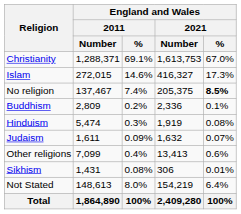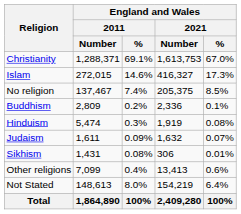 <table class="wikitable">
 <tr>
 <th rowspan="3">Religion</th>
 <th colspan="4">England and Wales</th>
 </tr>
 <tr>
 <th colspan="2">2011</th>
 <th colspan="2">2021</th>
 </tr>
 <tr>
 <th>Number</th>
 <th>%</th>
 <th>Number</th>
 <th>%</th>
 </tr>
 <tr>
 <td> <a href='#'>Christianity</a></td>
 <td>1,288,371</td>
 <td>69.1%</td>
 <td>1,613,753</td>
 <td>67.0%</td>
 </tr>
 <tr>
 <td> <a href='#'>Islam</a></td>
 <td>272,015</td>
 <td>14.6%</td>
 <td>416,327</td>
 <td>17.3%</td>
 </tr>
 <tr>
 <td>No religion</td>
 <td>137,467</td>
 <td>7.4%</td>
 <td>205,375</td>
-<td><strong>8.5%</strong></td>
+<td>8.5%</td>
 </tr>
 <tr>
 <td> <a href='#'>Buddhism</a></td>
 <td>2,809</td>
 <td>0.2%</td>
 <td>2,336</td>
 <td>0.1%</td>
 </tr>
 <tr>
 <td> <a href='#'>Hinduism</a></td>
 <td>5,474</td>
 <td>0.3%</td>
 <td>1,919</td>
 <td>0.08%</td>
 </tr>
 <tr>
 <td> <a href='#'>Judaism</a></td>
 <td>1,611</td>
 <td>0.09%</td>
 <td>1,632</td>
 <td>0.07%</td>
 </tr>
 <tr>
+<td> <a href='#'>Sikhism</a></td>
+<td>1,431</td>
+<td>0.08%</td>
+<td>306</td>
+<td>0.01%</td>
+</tr>
+<tr>
 <td>Other religions</td>
 <td>7,099</td>
 <td>0.4%</td>
 <td>13,413</td>
 <td>0.6%</td>
-</tr>
-<tr>
-<td> <a href='#'>Sikhism</a></td>
-<td>1,431</td>
-<td>0.08%</td>
-<td>306</td>
-<td>0.01%</td>
 </tr>
 <tr>
 <td>Not Stated</td>
 <td>148,613</td>
 <td>8.0%</td>
 <td>154,219</td>
 <td>6.4%</td>
 </tr>
 <tr>
 <th>Total</th>
 <th>1,864,890</th>
 <th>100%</th>
 <th>2,409,280</th>
 <th>100%</th>
 </tr>
 </table>
